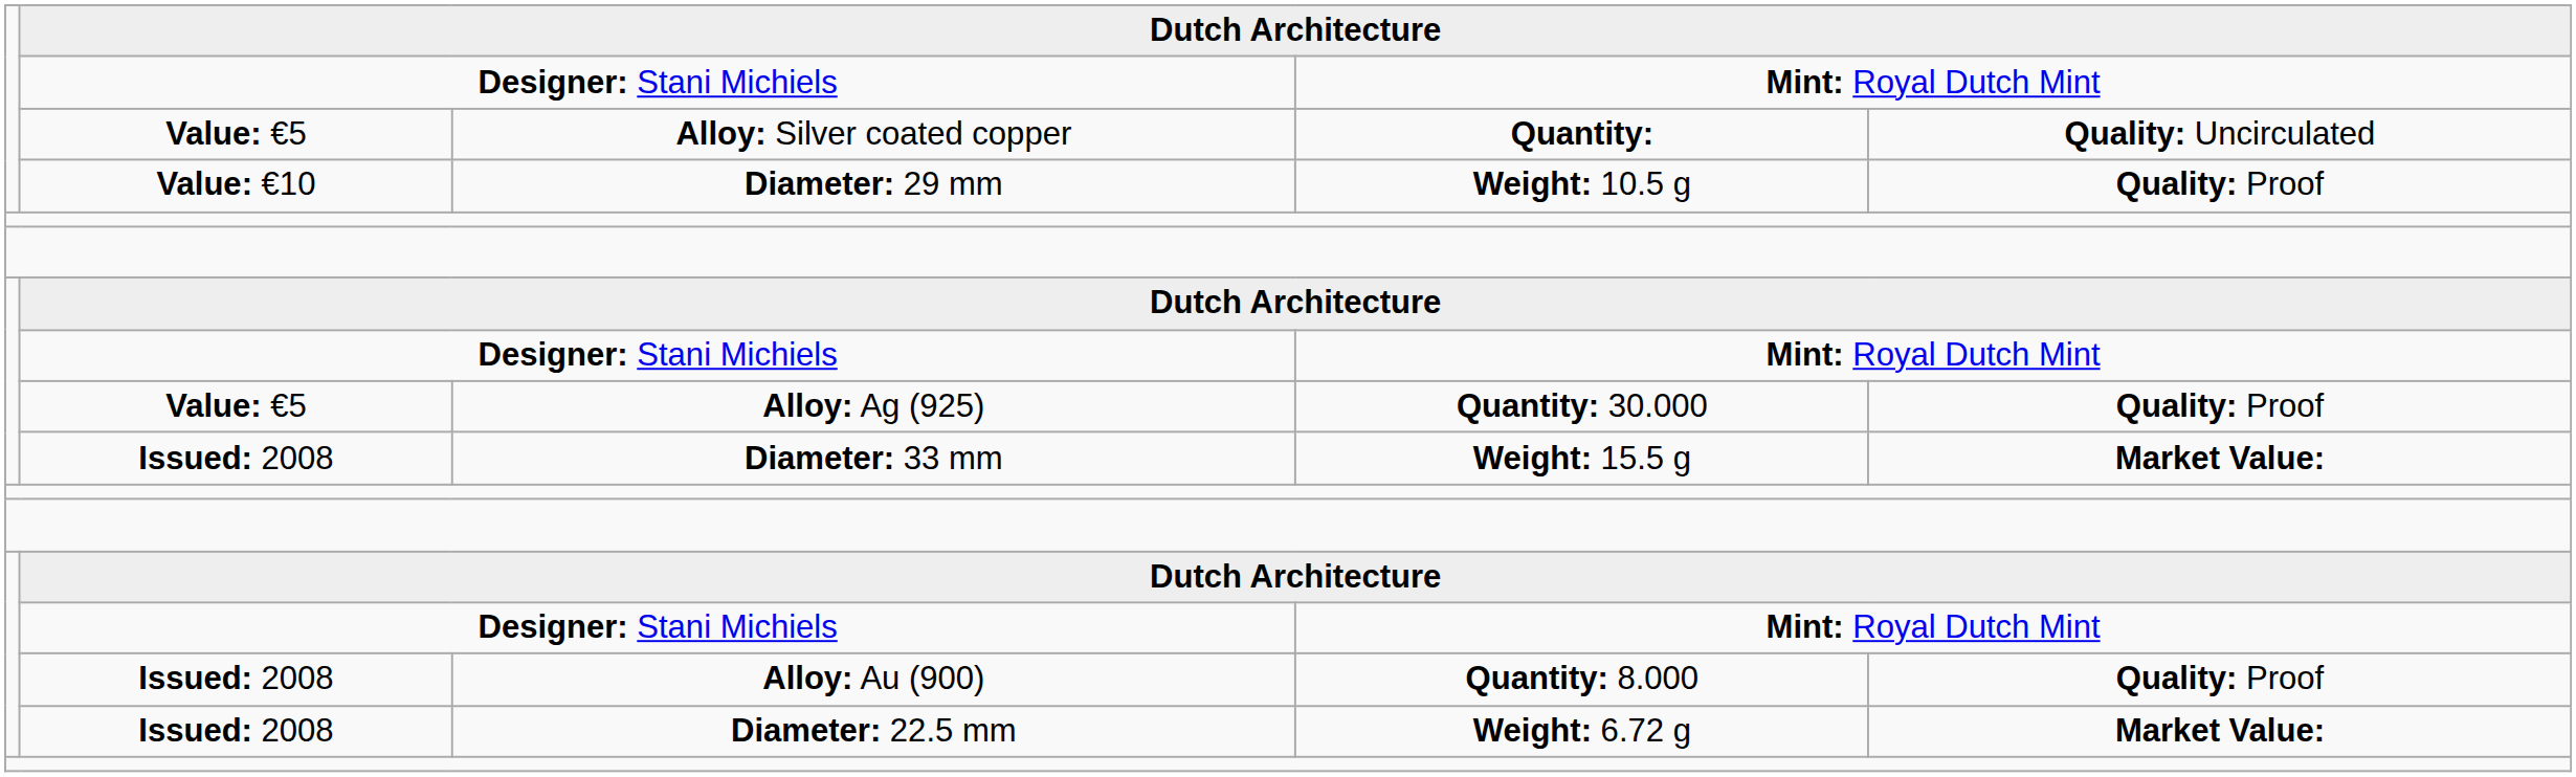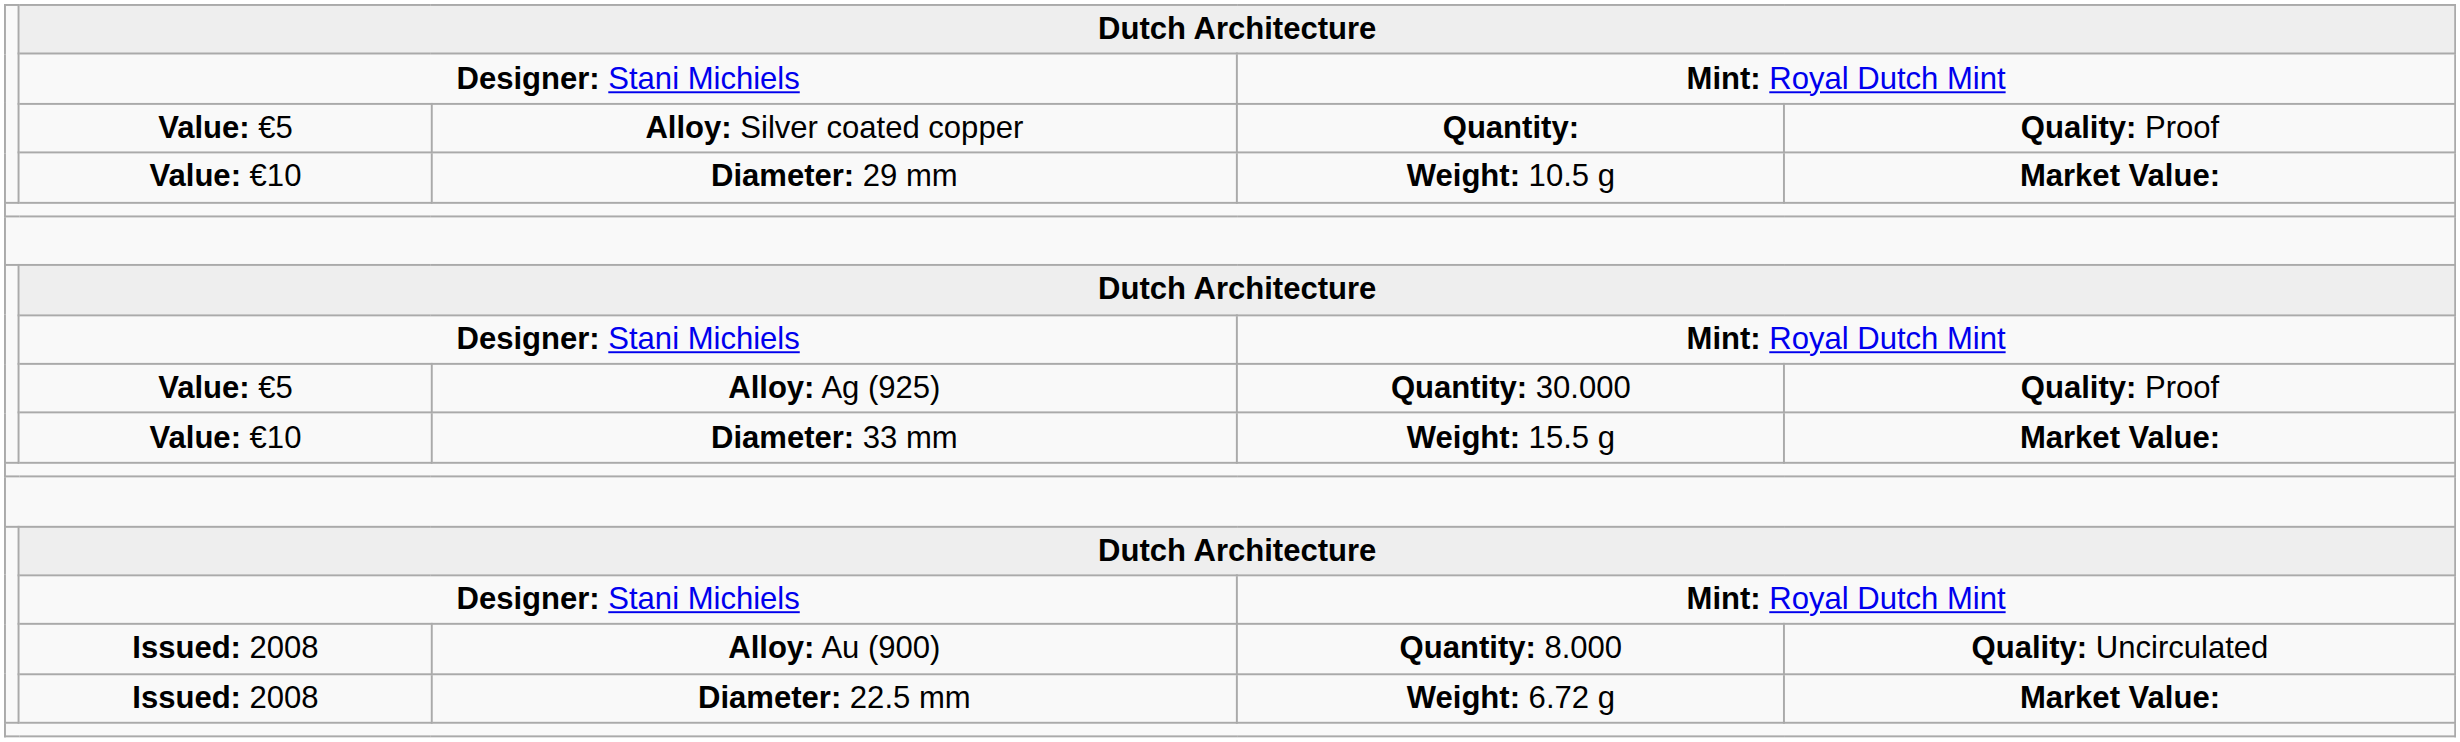 <table class="wikitable" width="100%">
 <tr>
 <td rowspan=4 width="330px" nowrap align=center></td>
 <th colspan="4" align=center style="background:#eeeeee;">Dutch Architecture</th>
 </tr>
 <tr>
 <td colspan="2" width="50%" align=center><strong>Designer:</strong> <a href='#'>Stani Michiels</a></td>
 <td colspan="2" width="50%" align=center><strong>Mint:</strong> <a href='#'>Royal Dutch Mint</a></td>
 </tr>
 <tr>
 <td align=center><strong>Value:</strong>  €5</td>
 <td align=center><strong>Alloy:</strong> Silver coated copper</td>
 <td align=center><strong>Quantity:</strong></td>
-<td align=center><strong>Quality:</strong> Uncirculated</td>
+<td align=center><strong>Quality:</strong> Proof</td>
 </tr>
 <tr>
 <td align=center><strong>Value:</strong>  €10</td>
 <td align=center><strong>Diameter:</strong> 29 mm</td>
 <td align=center><strong>Weight:</strong> 10.5 g</td>
-<td align=center><strong>Quality:</strong> Proof</td>
+<td align=center><strong>Market Value:</strong></td>
 </tr>
 <tr>
 <td colspan="5" align=left></td>
 </tr>
 <tr>
 <td colspan="5" align=left> </td>
 </tr>
 <tr>
 <td rowspan=4 width="330px" nowrap align=center></td>
 <th colspan="4" align=center style="background:#eeeeee;">Dutch Architecture</th>
 </tr>
 <tr>
 <td colspan="2" width="50%" align=center><strong>Designer:</strong> <a href='#'>Stani Michiels</a></td>
 <td colspan="2" width="50%" align=center><strong>Mint:</strong> <a href='#'>Royal Dutch Mint</a></td>
 </tr>
 <tr>
 <td align=center><strong>Value:</strong>  €5</td>
 <td align=center><strong>Alloy:</strong> Ag (925)</td>
 <td align=center><strong>Quantity:</strong> 30.000</td>
 <td align=center><strong>Quality:</strong> Proof</td>
 </tr>
 <tr>
-<td align=center><strong>Issued:</strong> 2008</td>
+<td align=center><strong>Value:</strong>  €10</td>
 <td align=center><strong>Diameter:</strong> 33 mm</td>
 <td align=center><strong>Weight:</strong> 15.5 g</td>
 <td align=center><strong>Market Value:</strong></td>
 </tr>
 <tr>
 <td colspan="5" align=left></td>
 </tr>
 <tr>
 <td colspan="5" align=left> </td>
 </tr>
 <tr>
 <td rowspan=4 width="330px" nowrap align=center></td>
 <th colspan="4" align=center style="background:#eeeeee;">Dutch Architecture</th>
 </tr>
 <tr>
 <td colspan="2" width="50%" align=center><strong>Designer:</strong> <a href='#'>Stani Michiels</a></td>
 <td colspan="2" width="50%" align=center><strong>Mint:</strong> <a href='#'>Royal Dutch Mint</a></td>
 </tr>
 <tr>
 <td align=center><strong>Issued:</strong> 2008</td>
 <td align=center><strong>Alloy:</strong> Au (900)</td>
 <td align=center><strong>Quantity:</strong> 8.000</td>
-<td align=center><strong>Quality:</strong> Proof</td>
+<td align=center><strong>Quality:</strong> Uncirculated</td>
 </tr>
 <tr>
 <td align=center><strong>Issued:</strong> 2008</td>
 <td align=center><strong>Diameter:</strong> 22.5 mm</td>
 <td align=center><strong>Weight:</strong> 6.72 g</td>
 <td align=center><strong>Market Value:</strong></td>
 </tr>
 <tr>
 <td colspan="5" align=left></td>
 </tr>
 </table>
